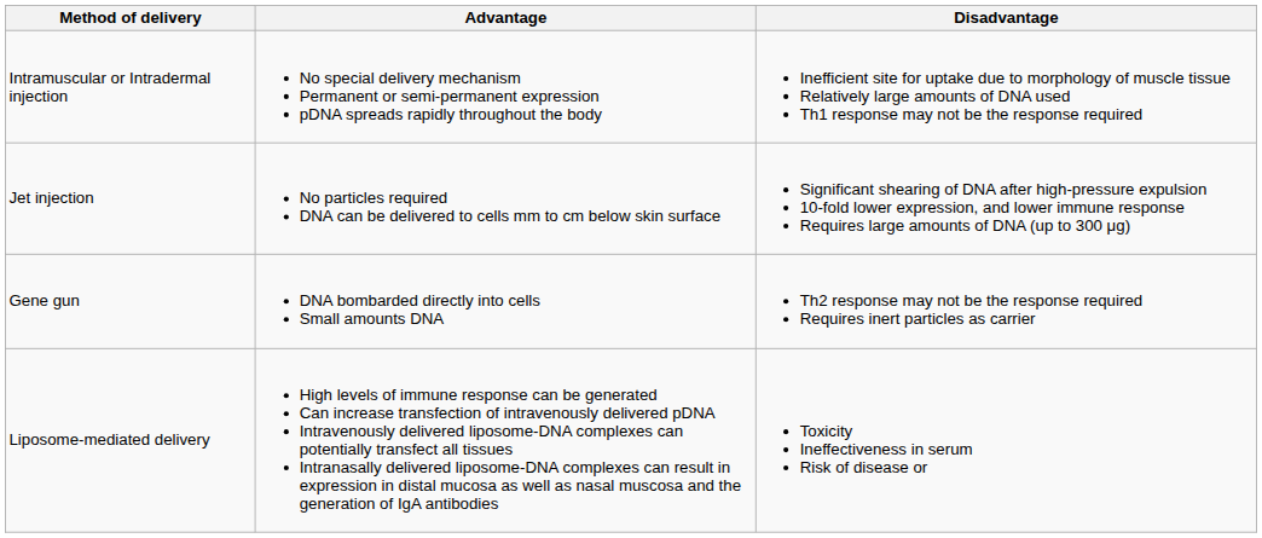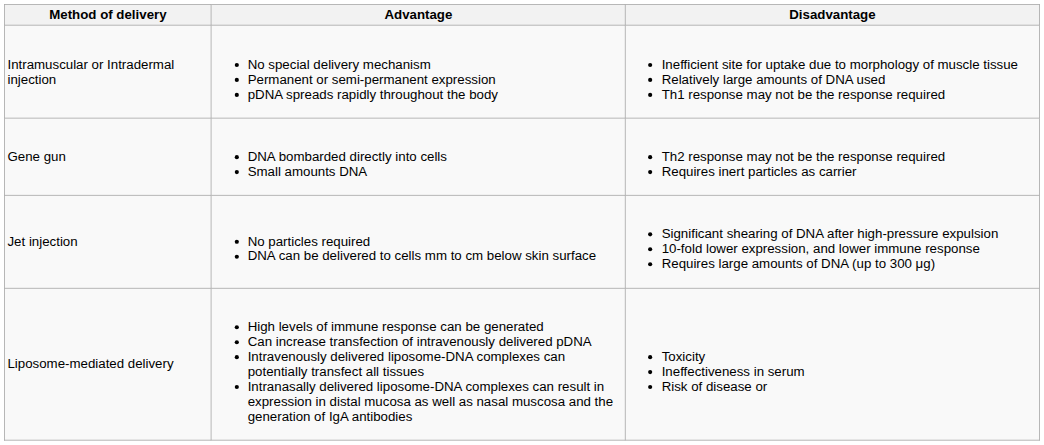 <table class="wikitable">
 <tr>
 <th width="20%">Method of delivery</th>
 <th width="40%">Advantage</th>
 <th width="40%">Disadvantage</th>
 </tr>
 <tr>
 <td>Intramuscular or Intradermal injection</td>
 <td><br><ul><li>No special delivery mechanism</li><li>Permanent or semi-permanent expression</li><li>pDNA spreads rapidly throughout the body</li></ul></td>
 <td><br><ul><li>Inefficient site for uptake due to morphology of muscle tissue</li><li>Relatively large amounts of DNA used</li><li>Th1 response may not be the response required</li></ul></td>
 </tr>
 <tr>
+<td>Gene gun</td>
+<td><br><ul><li>DNA bombarded directly into cells</li><li>Small amounts DNA</li></ul></td>
+<td><br><ul><li>Th2 response may not be the response required</li><li>Requires inert particles as carrier</li></ul></td>
+</tr>
+<tr>
 <td>Jet injection</td>
 <td><br><ul><li>No particles required</li><li>DNA can be delivered to cells mm to cm below skin surface</li></ul></td>
 <td><br><ul><li>Significant shearing of DNA after high-pressure expulsion</li><li>10-fold lower expression, and lower immune response</li><li>Requires large amounts of DNA (up to 300 μg)</li></ul></td>
-</tr>
-<tr>
-<td>Gene gun</td>
-<td><br><ul><li>DNA bombarded directly into cells</li><li>Small amounts DNA</li></ul></td>
-<td><br><ul><li>Th2 response may not be the response required</li><li>Requires inert particles as carrier</li></ul></td>
 </tr>
 <tr>
 <td>Liposome-mediated delivery</td>
 <td><br><ul><li>High levels of immune response can be generated</li><li>Can increase transfection of intravenously delivered pDNA</li><li>Intravenously delivered liposome-DNA complexes can potentially transfect all tissues</li><li>Intranasally delivered liposome-DNA complexes can result in expression in distal mucosa as well as nasal muscosa and the generation of IgA antibodies</li></ul></td>
 <td><br><ul><li>Toxicity</li><li>Ineffectiveness in serum</li><li>Risk of disease or </li></ul></td>
 </tr>
 </table>
